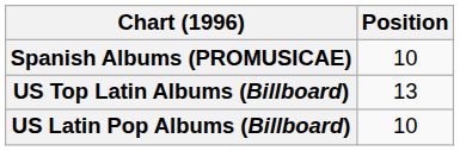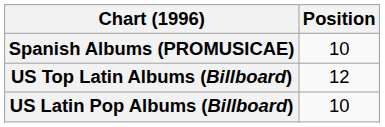 <table class="wikitable sortable plainrowheaders" style="text-align:center">
 <tr>
 <th scope="col">Chart (1996)</th>
 <th scope="col">Position</th>
 </tr>
 <tr>
 <th scope="row">Spanish Albums (PROMUSICAE)</th>
 <td>10</td>
 </tr>
 <tr>
 <th scope="row">US Top Latin Albums (<em>Billboard</em>)</th>
-<td>13</td>
+<td>12</td>
 </tr>
 <tr>
 <th scope="row">US Latin Pop Albums (<em>Billboard</em>)</th>
 <td>10</td>
 </tr>
 </table>
